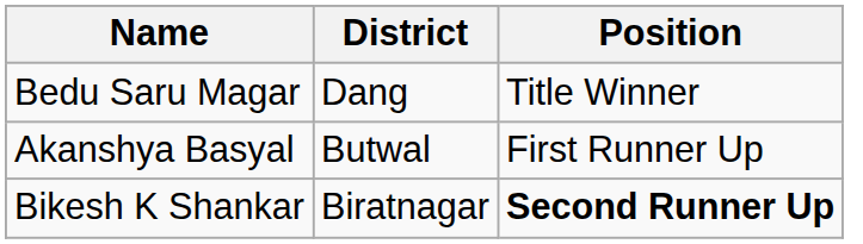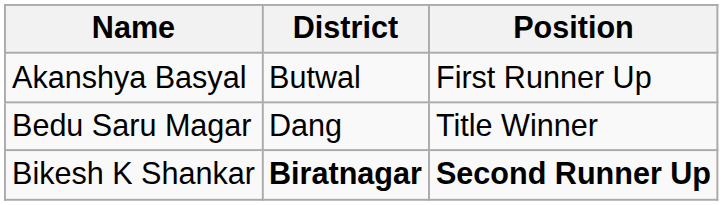 <table class="wikitable">
 <tr>
 <th>Name</th>
 <th>District</th>
 <th>Position</th>
 </tr>
 <tr>
+<td>Akanshya Basyal</td>
+<td>Butwal</td>
+<td>First Runner Up</td>
+</tr>
+<tr>
 <td>Bedu Saru Magar</td>
 <td>Dang</td>
 <td>Title Winner</td>
 </tr>
 <tr>
-<td>Akanshya Basyal</td>
-<td>Butwal</td>
-<td>First Runner Up</td>
-</tr>
-<tr>
 <td>Bikesh K Shankar</td>
-<td>Biratnagar</td>
+<td><strong>Biratnagar</strong></td>
 <td><strong>Second Runner Up</strong></td>
 </tr>
 </table>
